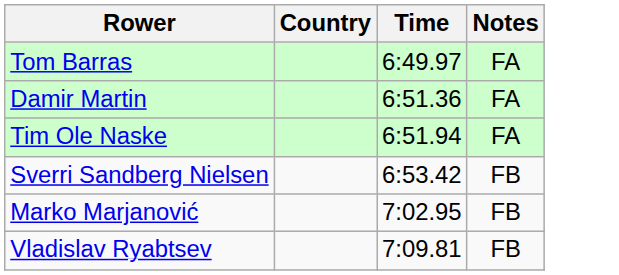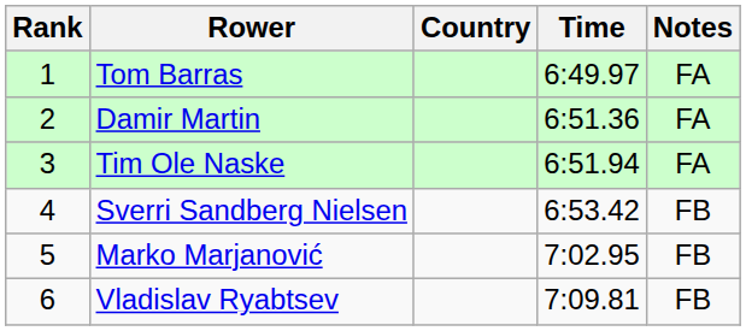 <table class="wikitable" style="text-align:center">
 <tr>
+<th>Rank</th>
 <th>Rower</th>
 <th>Country</th>
 <th>Time</th>
 <th>Notes</th>
 </tr>
 <tr bgcolor=ccffcc>
+<td>1</td>
 <td align="left"><a href='#'>Tom Barras</a></td>
 <td align="left"></td>
 <td>6:49.97</td>
 <td>FA</td>
 </tr>
 <tr bgcolor=ccffcc>
+<td>2</td>
 <td align="left"><a href='#'>Damir Martin</a></td>
 <td align="left"></td>
 <td>6:51.36</td>
 <td>FA</td>
 </tr>
 <tr bgcolor=ccffcc>
+<td>3</td>
 <td align="left"><a href='#'>Tim Ole Naske</a></td>
 <td align="left"></td>
 <td>6:51.94</td>
 <td>FA</td>
 </tr>
 <tr>
+<td>4</td>
 <td align="left"><a href='#'>Sverri Sandberg Nielsen</a></td>
 <td align="left"></td>
 <td>6:53.42</td>
 <td>FB</td>
 </tr>
 <tr>
+<td>5</td>
 <td align="left"><a href='#'>Marko Marjanović</a></td>
 <td align="left"></td>
 <td>7:02.95</td>
 <td>FB</td>
 </tr>
 <tr>
+<td>6</td>
 <td align="left"><a href='#'>Vladislav Ryabtsev</a></td>
 <td align="left"></td>
 <td>7:09.81</td>
 <td>FB</td>
 </tr>
 </table>
